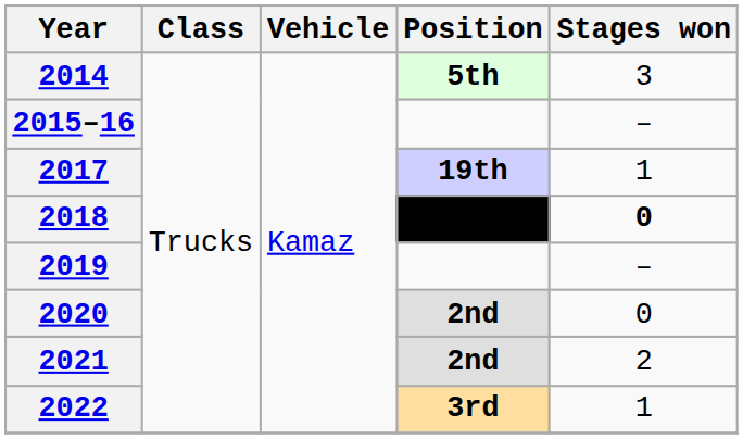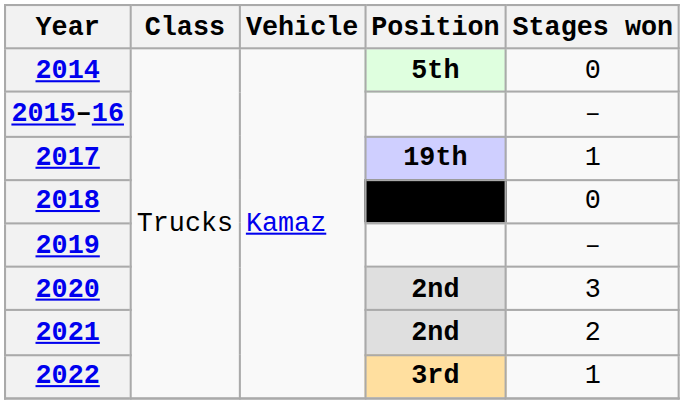 <table class="wikitable">
 <tr>
 <th>Year</th>
 <th>Class</th>
 <th>Vehicle</th>
 <th>Position</th>
 <th>Stages won</th>
 </tr>
 <tr>
 <th><a href='#'>2014</a></th>
 <td rowspan=8>Trucks</td>
 <td rowspan=8> <a href='#'>Kamaz</a></td>
 <td align="center" style="background:#DFFFDF;"><strong>5th</strong></td>
-<td align="center">3</td>
+<td align="center">0</td>
 </tr>
 <tr>
 <th><a href='#'>2015</a>–<a href='#'>16</a></th>
 <td align="center"></td>
 <td align="center">–</td>
 </tr>
 <tr>
 <th><a href='#'>2017</a></th>
 <td align="center" style="background:#CFCFFF;"><strong>19th</strong></td>
 <td align="center">1</td>
 </tr>
 <tr>
 <th><a href='#'>2018</a></th>
 <td align="center" style="background:black;"><div></div></td>
-<td align="center"><strong>0</strong></td>
+<td align="center">0</td>
 </tr>
 <tr>
 <th><a href='#'>2019</a></th>
 <td align="center"></td>
 <td align="center">–</td>
 </tr>
 <tr>
 <th><a href='#'>2020</a></th>
 <td align="center" style="background:#DFDFDF;"><strong>2nd</strong></td>
-<td align="center">0</td>
+<td align="center">3</td>
 </tr>
 <tr>
 <th><a href='#'>2021</a></th>
 <td align="center" style="background:#DFDFDF;"><strong>2nd</strong></td>
 <td align="center">2</td>
 </tr>
 <tr>
 <th><a href='#'>2022</a></th>
 <td align="center" style="background:#FFDF9F;"><strong>3rd</strong></td>
 <td align="center">1</td>
 </tr>
 <tr>
 </tr>
 </table>
